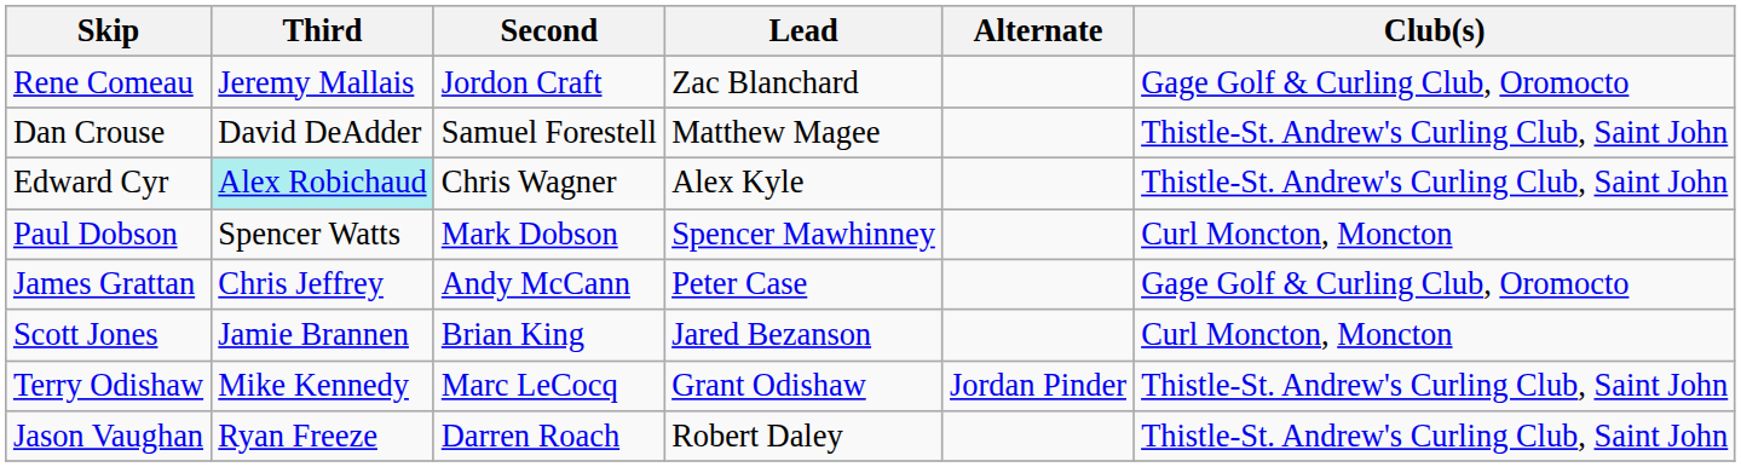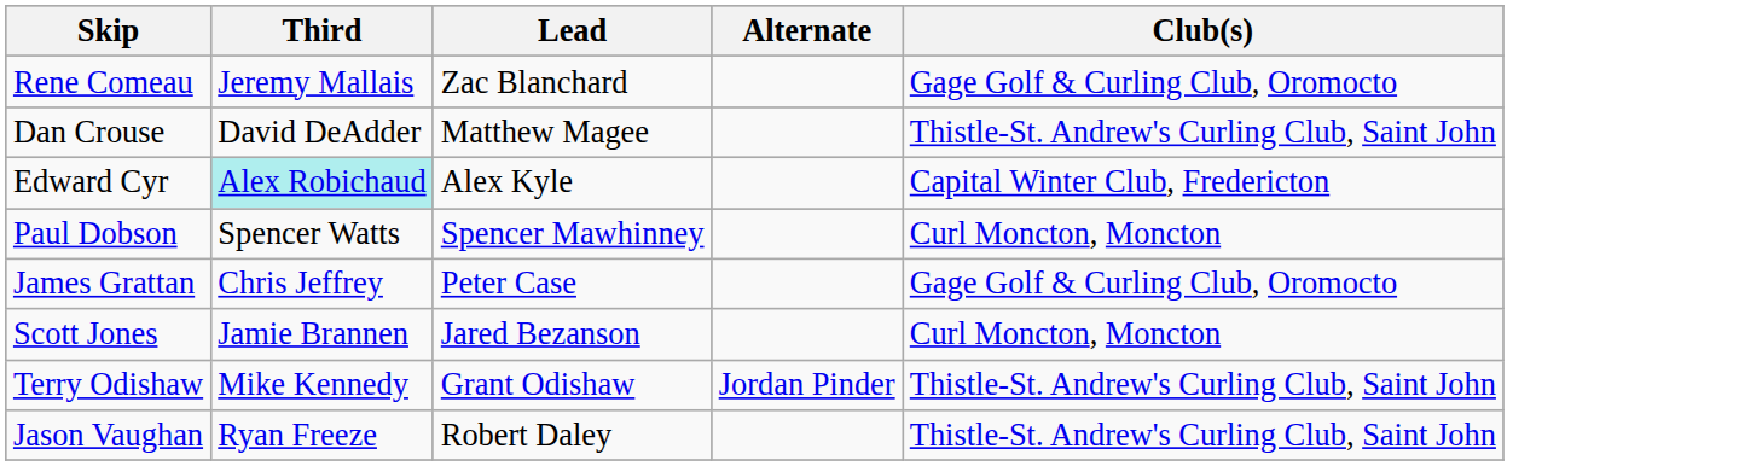 <table class="wikitable">
 <tr>
 <th>Skip</th>
 <th>Third</th>
-<th>Second</th>
 <th>Lead</th>
 <th>Alternate</th>
 <th>Club(s)</th>
 </tr>
 <tr>
 <td><a href='#'>Rene Comeau</a></td>
 <td><a href='#'>Jeremy Mallais</a></td>
-<td><a href='#'>Jordon Craft</a></td>
 <td>Zac Blanchard</td>
 <td></td>
 <td><a href='#'>Gage Golf & Curling Club</a>, <a href='#'>Oromocto</a></td>
 </tr>
 <tr>
 <td>Dan Crouse</td>
 <td>David DeAdder</td>
-<td>Samuel Forestell</td>
 <td>Matthew Magee</td>
 <td></td>
 <td><a href='#'>Thistle-St. Andrew's Curling Club</a>, <a href='#'>Saint John</a></td>
 </tr>
 <tr>
 <td>Edward Cyr</td>
 <td style="background: paleturquoise;"><a href='#'>Alex Robichaud</a></td>
-<td>Chris Wagner</td>
 <td>Alex Kyle</td>
 <td></td>
-<td><a href='#'>Thistle-St. Andrew's Curling Club</a>, <a href='#'>Saint John</a></td>
+<td><a href='#'>Capital Winter Club</a>, <a href='#'>Fredericton</a></td>
 </tr>
 <tr>
 <td><a href='#'>Paul Dobson</a></td>
 <td>Spencer Watts</td>
-<td><a href='#'>Mark Dobson</a></td>
 <td><a href='#'>Spencer Mawhinney</a></td>
 <td></td>
 <td><a href='#'>Curl Moncton</a>, <a href='#'>Moncton</a></td>
 </tr>
 <tr>
 <td><a href='#'>James Grattan</a></td>
 <td><a href='#'>Chris Jeffrey</a></td>
-<td><a href='#'>Andy McCann</a></td>
 <td><a href='#'>Peter Case</a></td>
 <td></td>
 <td><a href='#'>Gage Golf & Curling Club</a>, <a href='#'>Oromocto</a></td>
 </tr>
 <tr>
 <td><a href='#'>Scott Jones</a></td>
 <td><a href='#'>Jamie Brannen</a></td>
-<td><a href='#'>Brian King</a></td>
 <td><a href='#'>Jared Bezanson</a></td>
 <td></td>
 <td><a href='#'>Curl Moncton</a>, <a href='#'>Moncton</a></td>
 </tr>
 <tr>
 <td><a href='#'>Terry Odishaw</a></td>
 <td><a href='#'>Mike Kennedy</a></td>
-<td><a href='#'>Marc LeCocq</a></td>
 <td><a href='#'>Grant Odishaw</a></td>
 <td><a href='#'>Jordan Pinder</a></td>
 <td><a href='#'>Thistle-St. Andrew's Curling Club</a>, <a href='#'>Saint John</a></td>
 </tr>
 <tr>
 <td><a href='#'>Jason Vaughan</a></td>
 <td><a href='#'>Ryan Freeze</a></td>
-<td><a href='#'>Darren Roach</a></td>
 <td>Robert Daley</td>
 <td></td>
 <td><a href='#'>Thistle-St. Andrew's Curling Club</a>, <a href='#'>Saint John</a></td>
 </tr>
 </table>
